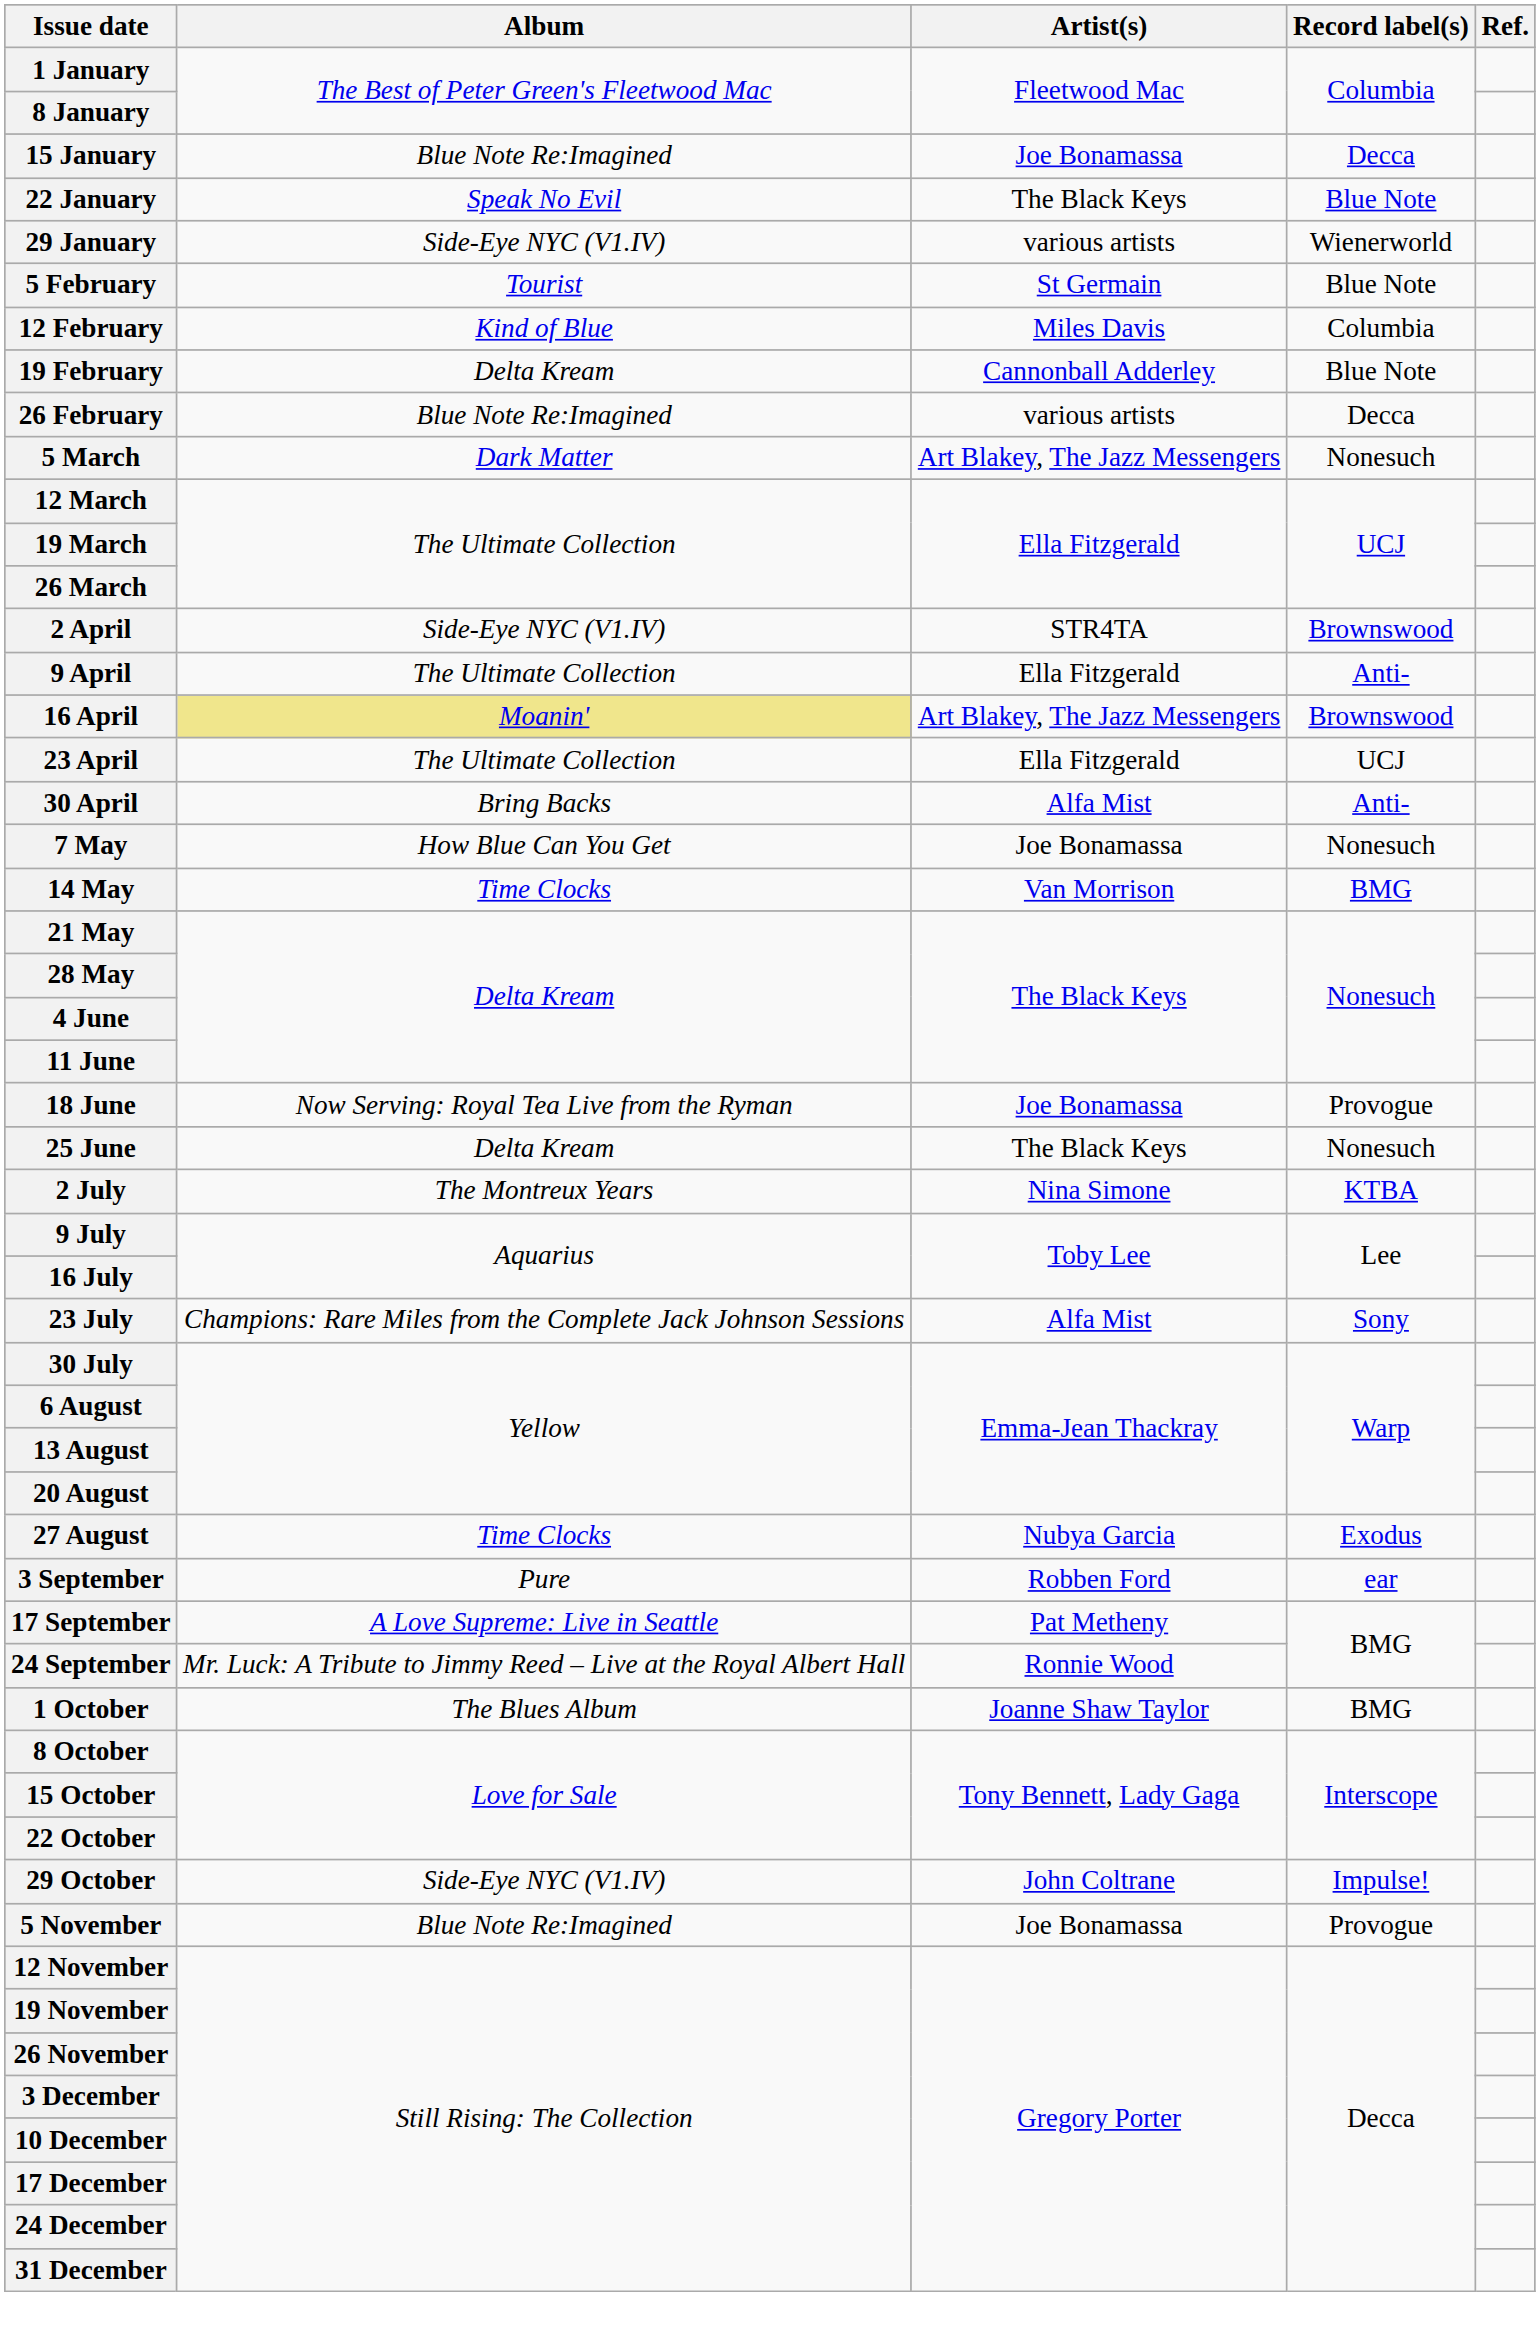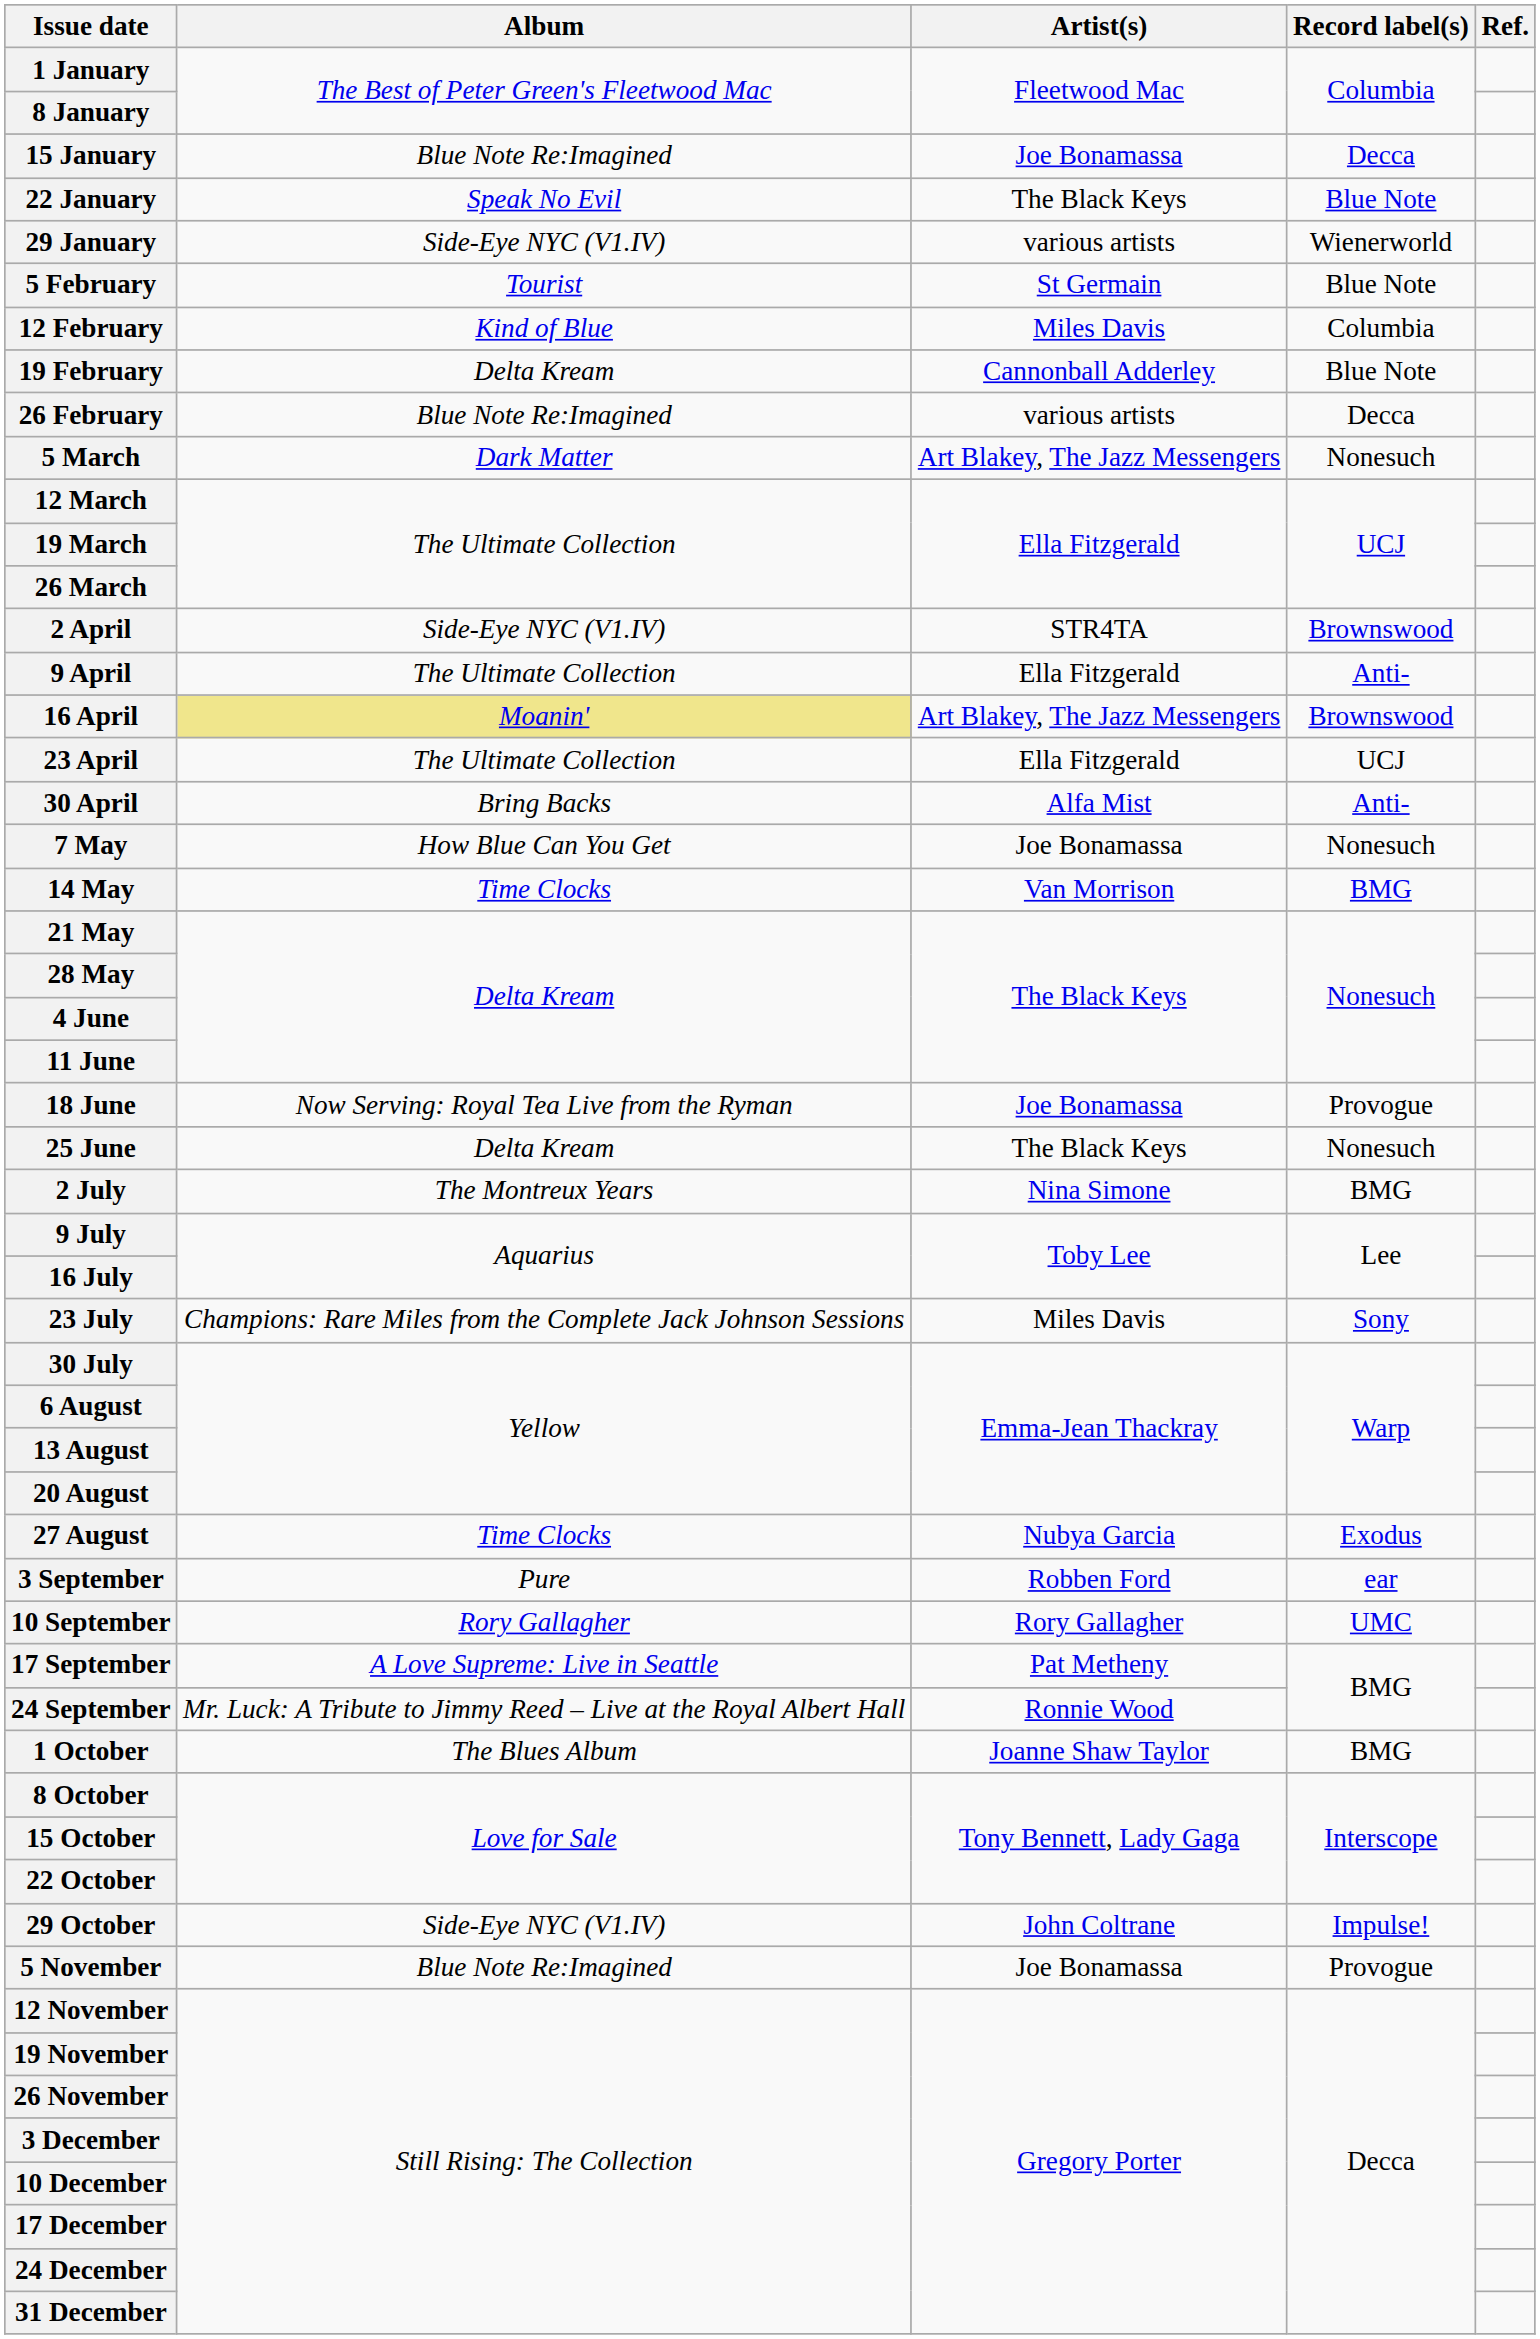 <table class="wikitable plainrowheaders" style="text-align:center">
 <tr>
 <th scope="col">Issue date</th>
 <th scope="col">Album</th>
 <th scope="col">Artist(s)</th>
 <th scope="col">Record label(s)</th>
 <th scope="col">Ref.</th>
 </tr>
 <tr>
 <th scope="row">1 January</th>
 <td rowspan="2"><em><a href='#'>The Best of Peter Green's Fleetwood Mac</a></em></td>
 <td rowspan="2"><a href='#'>Fleetwood Mac</a></td>
 <td rowspan="2"><a href='#'>Columbia</a></td>
 <td></td>
 </tr>
 <tr>
 <th scope="row">8 January</th>
 <td></td>
 </tr>
 <tr>
 <th scope="row">15 January</th>
 <td><em>Blue Note Re:Imagined</em></td>
 <td><a href='#'>Joe Bonamassa</a></td>
 <td><a href='#'>Decca</a></td>
 <td></td>
 </tr>
 <tr>
 <th scope="row">22 January</th>
 <td><em><a href='#'>Speak No Evil</a></em></td>
 <td>The Black Keys</td>
 <td><a href='#'>Blue Note</a></td>
 <td></td>
 </tr>
 <tr>
 <th scope="row">29 January</th>
 <td><em>Side-Eye NYC (V1.IV)</em></td>
 <td>various artists</td>
 <td>Wienerworld</td>
 <td></td>
 </tr>
 <tr>
 <th scope="row">5 February</th>
 <td><em><a href='#'>Tourist</a></em></td>
 <td><a href='#'>St Germain</a></td>
 <td>Blue Note</td>
 <td></td>
 </tr>
 <tr>
 <th scope="row">12 February</th>
 <td><em><a href='#'>Kind of Blue</a></em></td>
 <td><a href='#'>Miles Davis</a></td>
 <td>Columbia</td>
 <td></td>
 </tr>
 <tr>
 <th scope="row">19 February</th>
 <td><em>Delta Kream</em></td>
 <td><a href='#'>Cannonball Adderley</a></td>
 <td>Blue Note</td>
 <td></td>
 </tr>
 <tr>
 <th scope="row">26 February</th>
 <td><em>Blue Note Re:Imagined</em></td>
 <td>various artists</td>
 <td>Decca</td>
 <td></td>
 </tr>
 <tr>
 <th scope="row">5 March</th>
 <td><em><a href='#'>Dark Matter</a></em></td>
 <td><a href='#'>Art Blakey</a>, <a href='#'>The Jazz Messengers</a></td>
 <td>Nonesuch</td>
 <td></td>
 </tr>
 <tr>
 <th scope="row">12 March</th>
 <td rowspan="3"><em>The Ultimate Collection</em></td>
 <td rowspan="3"><a href='#'>Ella Fitzgerald</a></td>
 <td rowspan="3"><a href='#'>UCJ</a></td>
 <td></td>
 </tr>
 <tr>
 <th scope="row">19 March</th>
 <td></td>
 </tr>
 <tr>
 <th scope="row">26 March</th>
 <td></td>
 </tr>
 <tr>
 <th scope="row">2 April</th>
 <td><em>Side-Eye NYC (V1.IV)</em></td>
 <td>STR4TA</td>
 <td><a href='#'>Brownswood</a></td>
 <td></td>
 </tr>
 <tr>
 <th scope="row">9 April</th>
 <td><em>The Ultimate Collection</em></td>
 <td>Ella Fitzgerald</td>
 <td><a href='#'>Anti-</a></td>
 <td></td>
 </tr>
 <tr>
 <th scope="row">16 April</th>
 <td style="background: khaki;"><em><a href='#'>Moanin'</a></em></td>
 <td><a href='#'>Art Blakey</a>, <a href='#'>The Jazz Messengers</a></td>
 <td><a href='#'>Brownswood</a></td>
 <td></td>
 </tr>
 <tr>
 <th scope="row">23 April</th>
 <td><em>The Ultimate Collection</em></td>
 <td>Ella Fitzgerald</td>
 <td>UCJ</td>
 <td></td>
 </tr>
 <tr>
 <th scope="row">30 April</th>
 <td><em>Bring Backs</em></td>
 <td><a href='#'>Alfa Mist</a></td>
 <td><a href='#'>Anti-</a></td>
 <td></td>
 </tr>
 <tr>
 <th scope="row">7 May</th>
 <td><em>How Blue Can You Get</em></td>
 <td>Joe Bonamassa</td>
 <td>Nonesuch</td>
 <td></td>
 </tr>
 <tr>
 <th scope="row">14 May</th>
 <td><em><a href='#'>Time Clocks</a></em></td>
 <td><a href='#'>Van Morrison</a></td>
 <td><a href='#'>BMG</a></td>
 <td></td>
 </tr>
 <tr>
 <th scope="row">21 May</th>
 <td rowspan="4"><em><a href='#'>Delta Kream</a></em></td>
 <td rowspan="4"><a href='#'>The Black Keys</a></td>
 <td rowspan="4"><a href='#'>Nonesuch</a></td>
 <td></td>
 </tr>
 <tr>
 <th scope="row">28 May</th>
 <td></td>
 </tr>
 <tr>
 <th scope="row">4 June</th>
 <td></td>
 </tr>
 <tr>
 <th scope="row">11 June</th>
 <td></td>
 </tr>
 <tr>
 <th scope="row">18 June</th>
 <td><em>Now Serving: Royal Tea Live from the Ryman</em></td>
 <td><a href='#'>Joe Bonamassa</a></td>
 <td>Provogue</td>
 <td></td>
 </tr>
 <tr>
 <th scope="row">25 June</th>
 <td><em>Delta Kream</em></td>
 <td>The Black Keys</td>
 <td>Nonesuch</td>
 <td></td>
 </tr>
 <tr>
 <th scope="row">2 July</th>
 <td><em>The Montreux Years</em></td>
 <td><a href='#'>Nina Simone</a></td>
-<td><a href='#'>KTBA</a></td>
+<td>BMG</td>
 <td></td>
 </tr>
 <tr>
 <th scope="row">9 July</th>
 <td rowspan="2"><em>Aquarius</em></td>
 <td rowspan="2"><a href='#'>Toby Lee</a></td>
 <td rowspan="2">Lee</td>
 <td></td>
 </tr>
 <tr>
 <th scope="row">16 July</th>
 <td></td>
 </tr>
 <tr>
 <th scope="row">23 July</th>
 <td><em>Champions: Rare Miles from the Complete Jack Johnson Sessions</em></td>
-<td><a href='#'>Alfa Mist</a></td>
+<td>Miles Davis</td>
 <td><a href='#'>Sony</a></td>
 <td></td>
 </tr>
 <tr>
 <th scope="row">30 July</th>
 <td rowspan="4"><em>Yellow</em></td>
 <td rowspan="4"><a href='#'>Emma-Jean Thackray</a></td>
 <td rowspan="4"><a href='#'>Warp</a></td>
 <td></td>
 </tr>
 <tr>
 <th scope="row">6 August</th>
 <td></td>
 </tr>
 <tr>
 <th scope="row">13 August</th>
 <td></td>
 </tr>
 <tr>
 <th scope="row">20 August</th>
 <td></td>
 </tr>
 <tr>
 <th scope="row">27 August</th>
 <td><em><a href='#'>Time Clocks</a></em></td>
 <td><a href='#'>Nubya Garcia</a></td>
 <td><a href='#'>Exodus</a></td>
 <td></td>
 </tr>
 <tr>
 <th scope="row">3 September</th>
 <td><em>Pure</em></td>
 <td><a href='#'>Robben Ford</a></td>
 <td><a href='#'>ear</a></td>
+<td></td>
+</tr>
+<tr>
+<th scope="row">10 September</th>
+<td><em><a href='#'>Rory Gallagher</a></em></td>
+<td><a href='#'>Rory Gallagher</a></td>
+<td><a href='#'>UMC</a></td>
 <td></td>
 </tr>
 <tr>
 <th scope="row">17 September</th>
 <td><em><a href='#'>A Love Supreme: Live in Seattle</a></em></td>
 <td><a href='#'>Pat Metheny</a></td>
 <td rowspan="2">BMG</td>
 <td></td>
 </tr>
 <tr>
 <th scope="row">24 September</th>
 <td><em>Mr. Luck: A Tribute to Jimmy Reed – Live at the Royal Albert Hall</em></td>
 <td><a href='#'>Ronnie Wood</a></td>
 <td></td>
 </tr>
 <tr>
 <th scope="row">1 October</th>
 <td><em>The Blues Album</em></td>
 <td><a href='#'>Joanne Shaw Taylor</a></td>
 <td>BMG</td>
 <td></td>
 </tr>
 <tr>
 <th scope="row">8 October</th>
 <td rowspan="3"><em><a href='#'>Love for Sale</a></em></td>
 <td rowspan="3"><a href='#'>Tony Bennett</a>, <a href='#'>Lady Gaga</a></td>
 <td rowspan="3"><a href='#'>Interscope</a></td>
 <td></td>
 </tr>
 <tr>
 <th scope="row">15 October</th>
 <td></td>
 </tr>
 <tr>
 <th scope="row">22 October</th>
 <td></td>
 </tr>
 <tr>
 <th scope="row">29 October</th>
 <td><em>Side-Eye NYC (V1.IV)</em></td>
 <td><a href='#'>John Coltrane</a></td>
 <td><a href='#'>Impulse!</a></td>
 <td></td>
 </tr>
 <tr>
 <th scope="row">5 November</th>
 <td><em>Blue Note Re:Imagined</em></td>
 <td>Joe Bonamassa</td>
 <td>Provogue</td>
 <td></td>
 </tr>
 <tr>
 <th scope="row">12 November</th>
 <td rowspan="8"><em>Still Rising: The Collection</em></td>
 <td rowspan="8"><a href='#'>Gregory Porter</a></td>
 <td rowspan="8">Decca</td>
 <td></td>
 </tr>
 <tr>
 <th scope="row">19 November</th>
 <td></td>
 </tr>
 <tr>
 <th scope="row">26 November</th>
 <td></td>
 </tr>
 <tr>
 <th scope="row">3 December</th>
 <td></td>
 </tr>
 <tr>
 <th scope="row">10 December</th>
 <td></td>
 </tr>
 <tr>
 <th scope="row">17 December</th>
 <td></td>
 </tr>
 <tr>
 <th scope="row">24 December</th>
 <td></td>
 </tr>
 <tr>
 <th scope="row">31 December</th>
 <td></td>
 </tr>
 </table>
